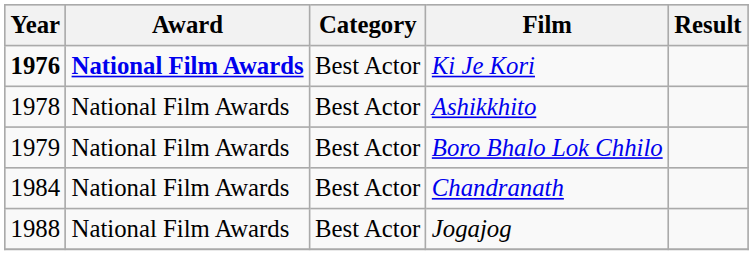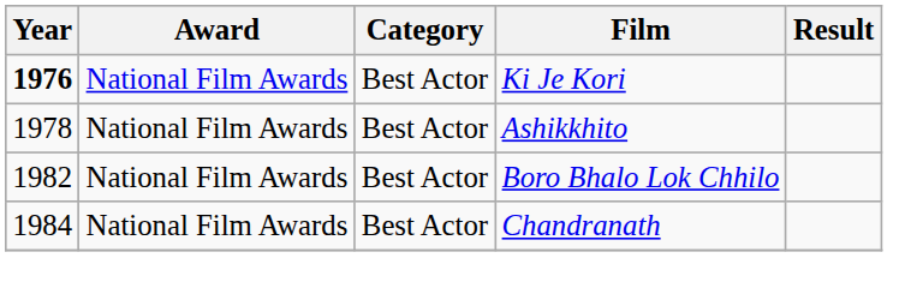 <table class="wikitable" style="font-size: 95%;">
 <tr>
 <th>Year</th>
 <th>Award</th>
 <th>Category</th>
 <th>Film</th>
 <th>Result</th>
 </tr>
 <tr>
 <td><strong>1976</strong></td>
-<td><strong><a href='#'>National Film Awards</a></strong></td>
+<td><a href='#'>National Film Awards</a></td>
 <td>Best Actor</td>
 <td><em><a href='#'>Ki Je Kori</a></em></td>
 <td></td>
 </tr>
 <tr>
 <td>1978</td>
 <td>National Film Awards</td>
 <td>Best Actor</td>
 <td><em><a href='#'>Ashikkhito</a></em></td>
 <td></td>
 </tr>
 <tr>
-<td>1979</td>
+<td>1982</td>
 <td>National Film Awards</td>
 <td>Best Actor</td>
 <td><em><a href='#'>Boro Bhalo Lok Chhilo</a></em></td>
 <td></td>
 </tr>
 <tr>
 <td>1984</td>
 <td>National Film Awards</td>
 <td>Best Actor</td>
 <td><em><a href='#'>Chandranath</a></em></td>
 <td></td>
 </tr>
 <tr>
-<td>1988</td>
-<td>National Film Awards</td>
-<td>Best Actor</td>
-<td><em>Jogajog</em></td>
-<td></td>
-</tr>
-<tr>
 </tr>
 </table>
